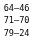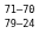 <table style="text-align:center">
 <tr>
 <th width=200></th>
 <th width=100></th>
 <th width=200></th>
-</tr>
-<tr>
-<td align=right><strong></strong></td>
-<td align=center>64–46</td>
-<td align=left></td>
 </tr>
 <tr>
 <td align=right><strong></strong></td>
 <td align=center>71–70</td>
 <td align=left></td>
 </tr>
 <tr>
 <td align=right><strong></strong></td>
 <td align=center>79–24</td>
 <td align=left></td>
 </tr>
 </table>
